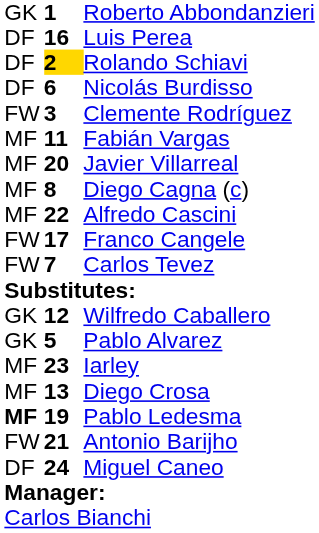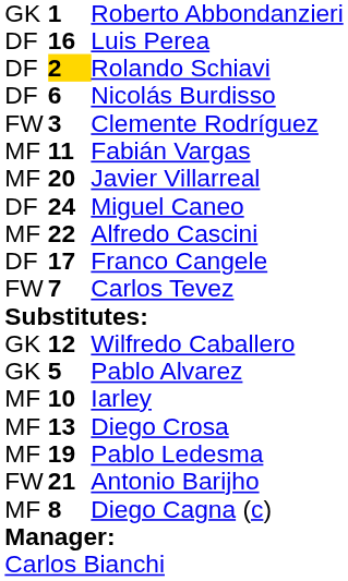 <table style="font-size: 90%" cellspacing="0" cellpadding="0" align=center>
 <tr>
 <td colspan="4"></td>
 </tr>
 <tr>
 <th width=25></th>
 <th width=25></th>
 </tr>
 <tr>
 <td>GK</td>
 <td><strong>1</strong></td>
 <td> <a href='#'>Roberto Abbondanzieri</a></td>
 </tr>
 <tr>
 <td>DF</td>
 <td><strong>16</strong></td>
 <td> <a href='#'>Luis Perea</a></td>
 </tr>
 <tr>
 <td>DF</td>
 <td style="background: gold;"><strong>2</strong></td>
 <td> <a href='#'>Rolando Schiavi</a></td>
 </tr>
 <tr>
 <td>DF</td>
 <td><strong>6</strong></td>
 <td> <a href='#'>Nicolás Burdisso</a></td>
 </tr>
 <tr>
 <td>FW</td>
 <td><strong>3</strong></td>
 <td> <a href='#'>Clemente Rodríguez</a></td>
 </tr>
 <tr>
 <td>MF</td>
 <td><strong>11</strong></td>
 <td> <a href='#'>Fabián Vargas</a></td>
 <td></td>
 </tr>
 <tr>
 <td>MF</td>
 <td><strong>20</strong></td>
 <td> <a href='#'>Javier Villarreal</a></td>
 </tr>
 <tr>
-<td>MF</td>
-<td><strong>8</strong></td>
-<td> <a href='#'>Diego Cagna</a> (<a href='#'>c</a>)</td>
+<td>DF</td>
+<td><strong>24</strong></td>
+<td> <a href='#'>Miguel Caneo</a></td>
 <td></td>
 <td></td>
 </tr>
 <tr>
 <td>MF</td>
 <td><strong>22</strong></td>
 <td> <a href='#'>Alfredo Cascini</a></td>
 </tr>
 <tr>
-<td>FW</td>
+<td>DF</td>
 <td><strong>17</strong></td>
 <td> <a href='#'>Franco Cangele</a></td>
 </tr>
 <tr>
 <td>FW</td>
 <td><strong>7</strong></td>
 <td> <a href='#'>Carlos Tevez</a></td>
 </tr>
 <tr>
 <td colspan=3><strong>Substitutes:</strong></td>
 </tr>
 <tr>
 <td>GK</td>
 <td><strong>12</strong></td>
 <td> <a href='#'>Wilfredo Caballero</a></td>
 </tr>
 <tr>
 <td>GK</td>
 <td><strong>5</strong></td>
 <td> <a href='#'>Pablo Alvarez</a></td>
 </tr>
 <tr>
 <td>MF</td>
-<td><strong>23</strong></td>
+<td><strong>10</strong></td>
 <td> <a href='#'>Iarley</a></td>
 </tr>
 <tr>
 <td>MF</td>
 <td><strong>13</strong></td>
 <td> <a href='#'>Diego Crosa</a></td>
 </tr>
 <tr>
-<td><strong>MF</strong></td>
+<td>MF</td>
 <td><strong>19</strong></td>
 <td> <a href='#'>Pablo Ledesma</a></td>
 </tr>
 <tr>
 <td>FW</td>
 <td><strong>21</strong></td>
 <td> <a href='#'>Antonio Barijho</a></td>
 </tr>
 <tr>
-<td>DF</td>
-<td><strong>24</strong></td>
-<td> <a href='#'>Miguel Caneo</a></td>
+<td>MF</td>
+<td><strong>8</strong></td>
+<td> <a href='#'>Diego Cagna</a> (<a href='#'>c</a>)</td>
 <td></td>
 <td></td>
 </tr>
 <tr>
 <td colspan=3><strong>Manager:</strong></td>
 </tr>
 <tr>
 <td colspan=4> <a href='#'>Carlos Bianchi</a></td>
 </tr>
 </table>
